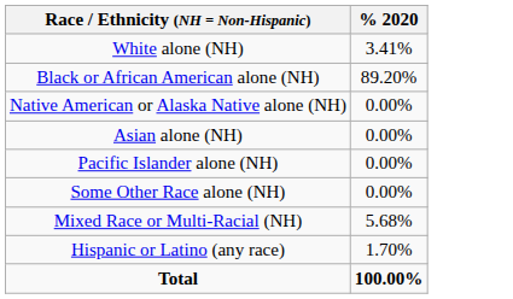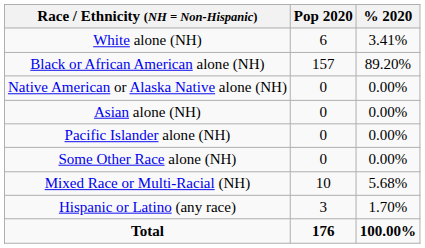 <table class="wikitable" style="text-align:center;">
 <tr>
 <th>Race / Ethnicity <small>(<em>NH = Non-Hispanic</em>)</small></th>
+<th>Pop 2020</th>
 <th>% 2020</th>
 </tr>
 <tr>
 <td><a href='#'>White</a> alone (NH)</td>
+<td>6</td>
 <td>3.41%</td>
 </tr>
 <tr>
 <td><a href='#'>Black or African American</a> alone (NH)</td>
+<td>157</td>
 <td>89.20%</td>
 </tr>
 <tr>
 <td><a href='#'>Native American</a> or <a href='#'>Alaska Native</a> alone (NH)</td>
+<td>0</td>
 <td>0.00%</td>
 </tr>
 <tr>
 <td><a href='#'>Asian</a> alone (NH)</td>
+<td>0</td>
 <td>0.00%</td>
 </tr>
 <tr>
 <td><a href='#'>Pacific Islander</a> alone (NH)</td>
+<td>0</td>
 <td>0.00%</td>
 </tr>
 <tr>
 <td><a href='#'>Some Other Race</a> alone (NH)</td>
+<td>0</td>
 <td>0.00%</td>
 </tr>
 <tr>
 <td><a href='#'>Mixed Race or Multi-Racial</a> (NH)</td>
+<td>10</td>
 <td>5.68%</td>
 </tr>
 <tr>
 <td><a href='#'>Hispanic or Latino</a> (any race)</td>
+<td>3</td>
 <td>1.70%</td>
 </tr>
 <tr>
 <td><strong>Total</strong></td>
+<td><strong>176</strong></td>
 <td><strong>100.00%</strong></td>
 </tr>
 </table>
